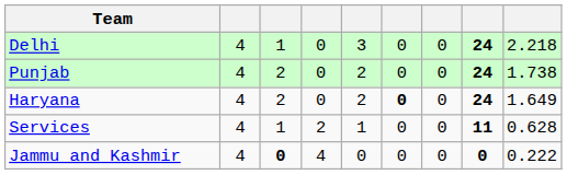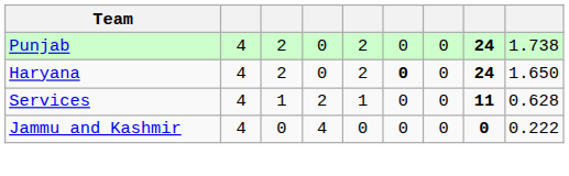 <table class="wikitable" style="text-align:center">
 <tr>
 <th style="width:160px">Team</th>
 <th style="width:25px"></th>
 <th style="width:25px"></th>
 <th style="width:25px"></th>
 <th style="width:25px"></th>
 <th style="width:25px"></th>
 <th style="width:25px"></th>
 <th style="width:25px"></th>
 <th style="width:25px;"></th>
-</tr>
-<tr style="background:#cfc;">
-<td style="text-align:left"><a href='#'>Delhi</a></td>
-<td>4</td>
-<td>1</td>
-<td>0</td>
-<td>3</td>
-<td>0</td>
-<td>0</td>
-<td><strong>24</strong></td>
-<td>2.218</td>
 </tr>
 <tr style="background:#cfc;">
 <td style="text-align:left"><a href='#'>Punjab</a></td>
 <td>4</td>
 <td>2</td>
 <td>0</td>
 <td>2</td>
 <td>0</td>
 <td>0</td>
 <td><strong>24</strong></td>
 <td>1.738</td>
 </tr>
 <tr>
 <td style="text-align:left"><a href='#'>Haryana</a></td>
 <td>4</td>
 <td>2</td>
 <td>0</td>
 <td>2</td>
 <td><strong>0</strong></td>
 <td>0</td>
 <td><strong>24</strong></td>
-<td>1.649</td>
+<td>1.650</td>
 </tr>
 <tr>
 <td style="text-align:left"><a href='#'>Services</a></td>
 <td>4</td>
 <td>1</td>
 <td>2</td>
 <td>1</td>
 <td>0</td>
 <td>0</td>
 <td><strong>11</strong></td>
 <td>0.628</td>
 </tr>
 <tr>
 <td style="text-align:left"><a href='#'>Jammu and Kashmir</a></td>
 <td>4</td>
-<td><strong>0</strong></td>
+<td>0</td>
 <td>4</td>
 <td>0</td>
 <td>0</td>
 <td>0</td>
 <td><strong>0</strong></td>
 <td>0.222</td>
 </tr>
 </table>
